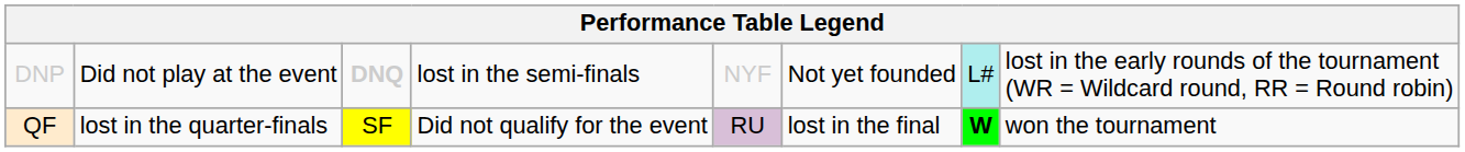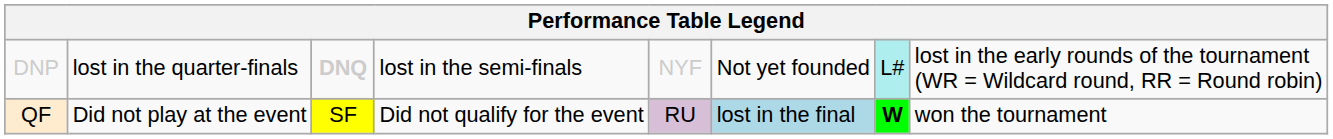 <table class="wikitable" style="font-size:78%;">
 <tr style="background:#efefef;">
 <th colspan="8">Performance Table Legend</th>
 </tr>
 <tr>
 <td style="color:#ccc; text-align:center; width:30px;">DNP</td>
-<td>Did not play at the event</td>
+<td>lost in the quarter-finals</td>
 <td style="color:#ccc; text-align:center; width:30px;"><strong>DNQ</strong></td>
 <td>lost in the semi-finals</td>
 <td style="color:#ccc; text-align:center; width:30px;">NYF</td>
 <td>Not yet founded</td>
 <td style="text-align:center; background:#afeeee;">L#</td>
 <td>lost in the early rounds of the tournament<br>(WR = Wildcard round, RR = Round robin)</td>
 </tr>
 <tr>
 <td style="text-align:center; background:#ffebcd;">QF</td>
-<td>lost in the quarter-finals</td>
+<td>Did not play at the event</td>
 <td style="text-align:center; background:yellow;">SF</td>
 <td>Did not qualify for the event</td>
 <td style="text-align:center; background:thistle;">RU</td>
-<td>lost in the final</td>
+<td style="background: lightblue;">lost in the final</td>
 <td style="text-align:center; background:#0f0;"><strong>W</strong></td>
 <td>won the tournament</td>
 </tr>
 </table>
